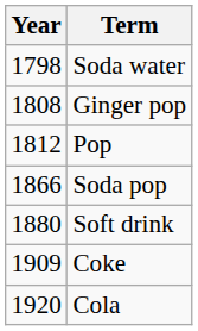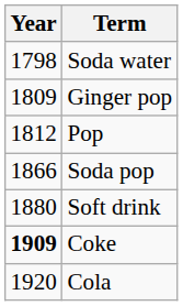 <table class="wikitable">
 <tr>
 <th>Year</th>
 <th>Term</th>
 </tr>
 <tr>
 <td>1798</td>
 <td>Soda water</td>
 </tr>
 <tr>
-<td>1808</td>
+<td>1809</td>
 <td>Ginger pop</td>
 </tr>
 <tr>
 <td>1812</td>
 <td>Pop</td>
 </tr>
 <tr>
 <td>1866</td>
 <td>Soda pop</td>
 </tr>
 <tr>
 <td>1880</td>
 <td>Soft drink</td>
 </tr>
 <tr>
-<td>1909</td>
+<td><strong>1909</strong></td>
 <td>Coke</td>
 </tr>
 <tr>
 <td>1920</td>
 <td>Cola</td>
 </tr>
 </table>
